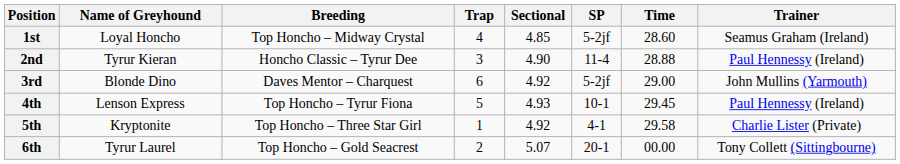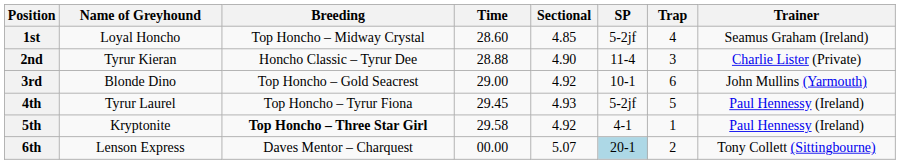 <table class="wikitable" style="text-align: center">
 <tr>
 <th width=50>Position</th>
 <th width=180>Name of Greyhound</th>
 <th width=260>Breeding</th>
-<th width=50>Trap</th>
+<th width=80>Time</th>
 <th width=70>Sectional</th>
 <th width=50>SP</th>
-<th width=80>Time</th>
+<th width=50>Trap</th>
 <th width=220>Trainer</th>
 </tr>
 <tr>
 <th>1st</th>
 <td>Loyal Honcho</td>
 <td>Top Honcho – Midway Crystal</td>
-<td>4</td>
+<td>28.60</td>
 <td>4.85</td>
 <td>5-2jf</td>
-<td>28.60</td>
+<td>4</td>
 <td>Seamus Graham (Ireland)</td>
 </tr>
 <tr>
 <th>2nd</th>
 <td>Tyrur Kieran</td>
 <td>Honcho Classic – Tyrur Dee</td>
-<td>3</td>
+<td>28.88</td>
 <td>4.90</td>
 <td>11-4</td>
-<td>28.88</td>
-<td><a href='#'>Paul Hennessy</a> (Ireland)</td>
+<td>3</td>
+<td><a href='#'>Charlie Lister</a> (Private)</td>
 </tr>
 <tr>
 <th>3rd</th>
 <td>Blonde Dino</td>
-<td>Daves Mentor – Charquest</td>
+<td>Top Honcho – Gold Seacrest</td>
+<td>29.00</td>
+<td>4.92</td>
+<td>10-1</td>
 <td>6</td>
-<td>4.92</td>
-<td>5-2jf</td>
-<td>29.00</td>
 <td>John Mullins <a href='#'>(Yarmouth)</a></td>
 </tr>
 <tr>
 <th>4th</th>
-<td>Lenson Express</td>
+<td>Tyrur Laurel</td>
 <td>Top Honcho – Tyrur Fiona</td>
+<td>29.45</td>
+<td>4.93</td>
+<td>5-2jf</td>
 <td>5</td>
-<td>4.93</td>
-<td>10-1</td>
-<td>29.45</td>
 <td><a href='#'>Paul Hennessy</a> (Ireland)</td>
 </tr>
 <tr>
 <th>5th</th>
 <td>Kryptonite</td>
-<td>Top Honcho – Three Star Girl</td>
-<td>1</td>
+<td><strong>Top Honcho – Three Star Girl</strong></td>
+<td>29.58</td>
 <td>4.92</td>
 <td>4-1</td>
-<td>29.58</td>
-<td><a href='#'>Charlie Lister</a> (Private)</td>
+<td>1</td>
+<td><a href='#'>Paul Hennessy</a> (Ireland)</td>
 </tr>
 <tr>
 <th>6th</th>
-<td>Tyrur Laurel</td>
-<td>Top Honcho – Gold Seacrest</td>
+<td>Lenson Express</td>
+<td>Daves Mentor – Charquest</td>
+<td>00.00</td>
+<td>5.07</td>
+<td style="background: lightblue;">20-1</td>
 <td>2</td>
-<td>5.07</td>
-<td>20-1</td>
-<td>00.00</td>
 <td>Tony Collett <a href='#'>(Sittingbourne)</a></td>
 </tr>
 </table>
